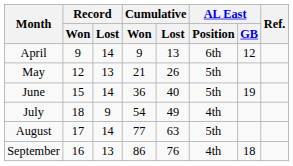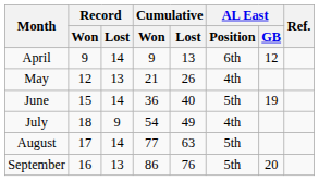 <table class="wikitable" style="text-align:center;">
 <tr>
 <th rowspan=2>Month</th>
 <th colspan=2>Record</th>
 <th colspan=2>Cumulative</th>
 <th colspan=2><a href='#'>AL East</a></th>
 <th rowspan=2>Ref.</th>
 </tr>
 <tr>
 <th>Won</th>
 <th>Lost</th>
 <th>Won</th>
 <th>Lost</th>
 <th>Position</th>
 <th><a href='#'>GB</a></th>
 </tr>
 <tr>
 <td>April</td>
 <td>9</td>
 <td>14</td>
 <td>9</td>
 <td>13</td>
 <td>6th</td>
 <td>12</td>
 <td></td>
 </tr>
 <tr>
 <td>May</td>
 <td>12</td>
 <td>13</td>
 <td>21</td>
 <td>26</td>
-<td>5th</td>
+<td>4th</td>
 <td></td>
 <td></td>
 </tr>
 <tr>
 <td>June</td>
 <td>15</td>
 <td>14</td>
 <td>36</td>
 <td>40</td>
 <td>5th</td>
 <td>19</td>
 <td></td>
 </tr>
 <tr>
 <td>July</td>
 <td>18</td>
 <td>9</td>
 <td>54</td>
 <td>49</td>
 <td>4th</td>
 <td></td>
 <td></td>
 </tr>
 <tr>
 <td>August</td>
 <td>17</td>
 <td>14</td>
 <td>77</td>
 <td>63</td>
 <td>5th</td>
 <td></td>
 <td></td>
 </tr>
 <tr>
 <td>September</td>
 <td>16</td>
 <td>13</td>
 <td>86</td>
 <td>76</td>
-<td>4th</td>
-<td>18</td>
+<td>5th</td>
+<td>20</td>
 <td></td>
 </tr>
 </table>
